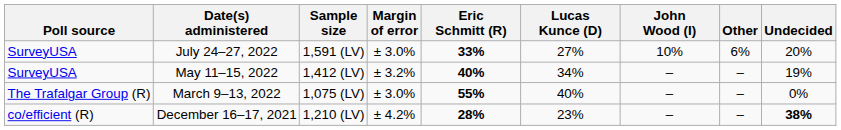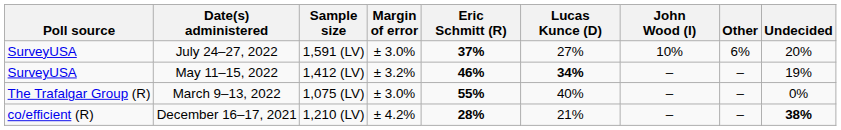 <table class="wikitable" style="font-size:90%;text-align:center;">
 <tr valign=bottom>
 <th>Poll source</th>
 <th>Date(s)<br>administered</th>
 <th>Sample<br>size</th>
 <th>Margin<br>of error</th>
 <th style="width:100px;">Eric<br>Schmitt (R)</th>
 <th style="width:100px;">Lucas<br>Kunce (D)</th>
 <th style="width:100px;">John<br>Wood (I)</th>
 <th>Other</th>
 <th>Undecided</th>
 </tr>
 <tr>
 <td style="text-align:left;"><a href='#'>SurveyUSA</a></td>
 <td>July 24–27, 2022</td>
 <td>1,591 (LV)</td>
 <td>± 3.0%</td>
-<td><strong>33%</strong></td>
+<td><strong>37%</strong></td>
 <td>27%</td>
 <td>10%</td>
 <td>6%</td>
 <td>20%</td>
 </tr>
 <tr>
 <td style="text-align:left;"><a href='#'>SurveyUSA</a></td>
 <td>May 11–15, 2022</td>
 <td>1,412 (LV)</td>
 <td>± 3.2%</td>
-<td><strong>40%</strong></td>
-<td>34%</td>
+<td><strong>46%</strong></td>
+<td><strong>34%</strong></td>
 <td>–</td>
 <td>–</td>
 <td>19%</td>
 </tr>
 <tr>
 <td style="text-align:left;"><a href='#'>The Trafalgar Group</a> (R)</td>
 <td>March 9–13, 2022</td>
 <td>1,075 (LV)</td>
 <td>± 3.0%</td>
 <td><strong>55%</strong></td>
 <td>40%</td>
 <td>–</td>
 <td>–</td>
 <td>0%</td>
 </tr>
 <tr>
 <td style="text-align:left;"><a href='#'>co/efficient</a> (R)</td>
 <td>December 16–17, 2021</td>
 <td>1,210 (LV)</td>
 <td>± 4.2%</td>
 <td><strong>28%</strong></td>
-<td>23%</td>
+<td>21%</td>
 <td>–</td>
 <td>–</td>
 <td><strong>38%</strong></td>
 </tr>
 </table>
